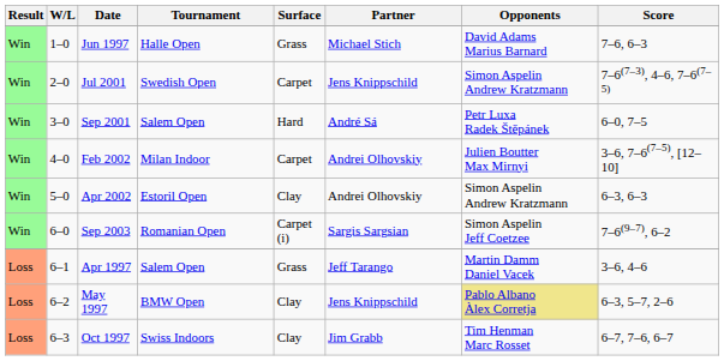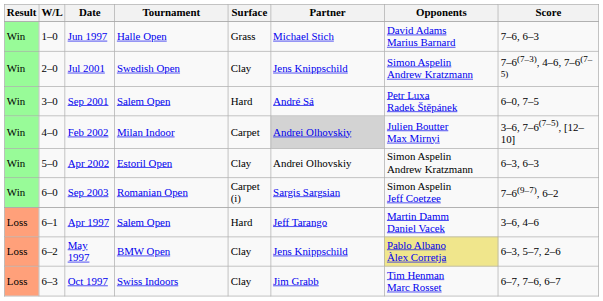 <table class="sortable wikitable">
 <tr>
 <th style="width:40px">Result</th>
 <th style="width:30px" class="unsortable">W/L</th>
 <th style="width:65px">Date</th>
 <th style="width:160px">Tournament</th>
 <th style="width:55px">Surface</th>
 <th style="width:160px">Partner</th>
 <th style="width:160px">Opponents</th>
 <th style="width:140px" class="unsortable">Score</th>
 </tr>
 <tr bgcolor="#efefef" align="center">
 </tr>
 <tr>
 </tr>
 <tr>
 <td style="background:#98fb98;">Win</td>
 <td>1–0</td>
 <td><a href='#'>Jun 1997</a></td>
 <td><a href='#'>Halle Open</a></td>
 <td>Grass</td>
 <td> <a href='#'>Michael Stich</a></td>
 <td> <a href='#'>David Adams</a><br>  <a href='#'>Marius Barnard</a></td>
 <td>7–6, 6–3</td>
 </tr>
 <tr>
 <td style="background:#98fb98;">Win</td>
 <td>2–0</td>
 <td><a href='#'>Jul 2001</a></td>
 <td><a href='#'>Swedish Open</a></td>
-<td>Carpet</td>
+<td>Clay</td>
 <td> <a href='#'>Jens Knippschild</a></td>
 <td> <a href='#'>Simon Aspelin</a><br>  <a href='#'>Andrew Kratzmann</a></td>
 <td>7–6<sup>(7–3)</sup>, 4–6, 7–6<sup>(7–5)</sup></td>
 </tr>
 <tr>
 <td style="background:#98fb98;">Win</td>
 <td>3–0</td>
 <td><a href='#'>Sep 2001</a></td>
 <td><a href='#'>Salem Open</a></td>
 <td>Hard</td>
 <td> <a href='#'>André Sá</a></td>
 <td> <a href='#'>Petr Luxa</a><br>  <a href='#'>Radek Štěpánek</a></td>
 <td>6–0, 7–5</td>
 </tr>
 <tr>
 <td style="background:#98fb98;">Win</td>
 <td>4–0</td>
 <td><a href='#'>Feb 2002</a></td>
 <td><a href='#'>Milan Indoor</a></td>
 <td>Carpet</td>
-<td> <a href='#'>Andrei Olhovskiy</a></td>
+<td style="background: lightgrey;"> <a href='#'>Andrei Olhovskiy</a></td>
 <td> <a href='#'>Julien Boutter</a><br>  <a href='#'>Max Mirnyi</a></td>
 <td>3–6, 7–6<sup>(7–5)</sup>, [12–10]</td>
 </tr>
 <tr>
 <td style="background:#98fb98;">Win</td>
 <td>5–0</td>
 <td><a href='#'>Apr 2002</a></td>
 <td><a href='#'>Estoril Open</a></td>
 <td>Clay</td>
 <td> Andrei Olhovskiy</td>
 <td> Simon Aspelin<br>  Andrew Kratzmann</td>
 <td>6–3, 6–3</td>
 </tr>
 <tr>
 <td style="background:#98fb98;">Win</td>
 <td>6–0</td>
 <td><a href='#'>Sep 2003</a></td>
 <td><a href='#'>Romanian Open</a></td>
 <td>Carpet (i)</td>
 <td> <a href='#'>Sargis Sargsian</a></td>
 <td> Simon Aspelin<br>  <a href='#'>Jeff Coetzee</a></td>
 <td>7–6<sup>(9–7)</sup>, 6–2</td>
 </tr>
 <tr bgcolor="#efefef" align="center">
 </tr>
 <tr>
 <td style="background:#ffa07a;">Loss</td>
 <td>6–1</td>
 <td><a href='#'>Apr 1997</a></td>
 <td><a href='#'>Salem Open</a></td>
-<td>Grass</td>
+<td>Hard</td>
 <td> <a href='#'>Jeff Tarango</a></td>
 <td> <a href='#'>Martin Damm</a><br>  <a href='#'>Daniel Vacek</a></td>
 <td>3–6, 4–6</td>
 </tr>
 <tr>
 <td style="background:#ffa07a;">Loss</td>
 <td>6–2</td>
 <td><a href='#'>May 1997</a></td>
 <td><a href='#'>BMW Open</a></td>
 <td>Clay</td>
 <td> <a href='#'>Jens Knippschild</a></td>
 <td style="background: khaki;"> <a href='#'>Pablo Albano</a><br>  <a href='#'>Àlex Corretja</a></td>
 <td>6–3, 5–7, 2–6</td>
 </tr>
 <tr>
 <td style="background:#ffa07a;">Loss</td>
 <td>6–3</td>
 <td><a href='#'>Oct 1997</a></td>
 <td><a href='#'>Swiss Indoors</a></td>
 <td>Clay</td>
 <td> <a href='#'>Jim Grabb</a></td>
 <td> <a href='#'>Tim Henman</a><br>  <a href='#'>Marc Rosset</a></td>
 <td>6–7, 7–6, 6–7</td>
 </tr>
 </table>
